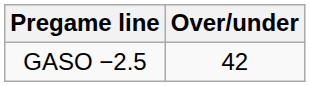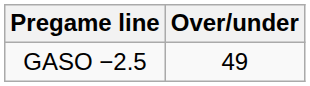 <table class="wikitable">
 <tr align="center">
 <th style=>Pregame line</th>
 <th style=>Over/under</th>
 </tr>
 <tr align="center">
 <td>GASO −2.5</td>
-<td>42</td>
+<td>49</td>
 </tr>
 </table>
